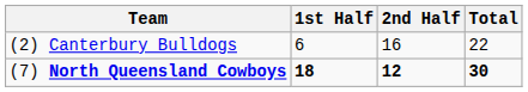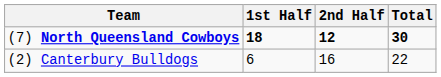 <table class="wikitable">
 <tr>
 <th>Team</th>
 <th>1st Half</th>
 <th>2nd Half</th>
 <th>Total</th>
 </tr>
 <tr>
+<td>(7) <strong><a href='#'>North Queensland Cowboys</a></strong></td>
+<td><strong>18</strong></td>
+<td><strong>12</strong></td>
+<td><strong>30</strong></td>
+</tr>
+<tr>
 <td>(2) <a href='#'>Canterbury Bulldogs</a></td>
 <td>6</td>
 <td>16</td>
 <td>22</td>
 </tr>
-<tr>
-<td>(7) <strong><a href='#'>North Queensland Cowboys</a></strong></td>
-<td><strong>18</strong></td>
-<td><strong>12</strong></td>
-<td><strong>30</strong></td>
-</tr>
 </table>
